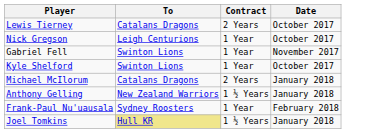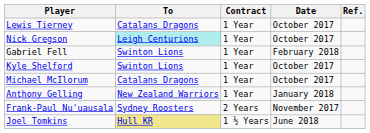 <table class="wikitable">
 <tr>
 <th>Player</th>
 <th>To</th>
 <th>Contract</th>
 <th>Date</th>
+<th>Ref.</th>
 </tr>
 <tr>
 <td> <a href='#'>Lewis Tierney</a></td>
 <td> <a href='#'>Catalans Dragons</a></td>
-<td>2 Years</td>
+<td>1 Year</td>
 <td>October 2017</td>
+<td></td>
 </tr>
 <tr>
 <td> <a href='#'>Nick Gregson</a></td>
-<td> <a href='#'>Leigh Centurions</a></td>
+<td style="background: paleturquoise;"> <a href='#'>Leigh Centurions</a></td>
 <td>1 Year</td>
 <td>October 2017</td>
+<td></td>
 </tr>
 <tr>
 <td> Gabriel Fell</td>
 <td>  <a href='#'>Swinton Lions</a></td>
 <td>1 Year</td>
-<td>November 2017</td>
+<td>February 2018</td>
+<td></td>
 </tr>
 <tr>
 <td> <a href='#'>Kyle Shelford</a></td>
 <td> <a href='#'>Swinton Lions</a></td>
 <td>1 Year</td>
 <td>October 2017</td>
+<td></td>
 </tr>
 <tr>
 <td> <a href='#'>Michael McIlorum</a></td>
 <td> <a href='#'>Catalans Dragons</a></td>
-<td>2 Years</td>
-<td>January 2018</td>
+<td>1 Year</td>
+<td>October 2017</td>
+<td></td>
 </tr>
 <tr>
 <td> <a href='#'>Anthony Gelling</a></td>
 <td> <a href='#'>New Zealand Warriors</a></td>
-<td>1 ½ Years</td>
+<td>1 Year</td>
 <td>January 2018</td>
+<td></td>
 </tr>
 <tr>
 <td> <a href='#'>Frank-Paul Nu'uausala</a></td>
 <td> <a href='#'>Sydney Roosters</a></td>
-<td>1 Year</td>
-<td>February 2018</td>
+<td>2 Years</td>
+<td>November 2017</td>
+<td></td>
 </tr>
 <tr>
 <td> <a href='#'>Joel Tomkins</a></td>
 <td style="background: khaki;"> <a href='#'>Hull KR</a></td>
 <td>1 ½ Years</td>
-<td>January 2018</td>
+<td>June 2018</td>
+<td></td>
 </tr>
 </table>
